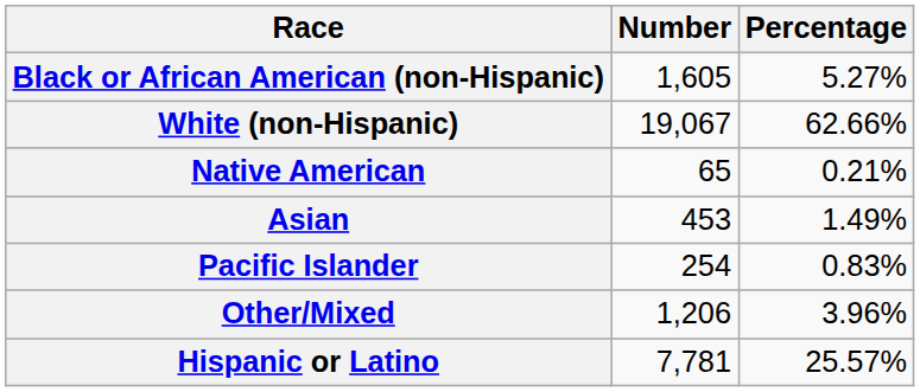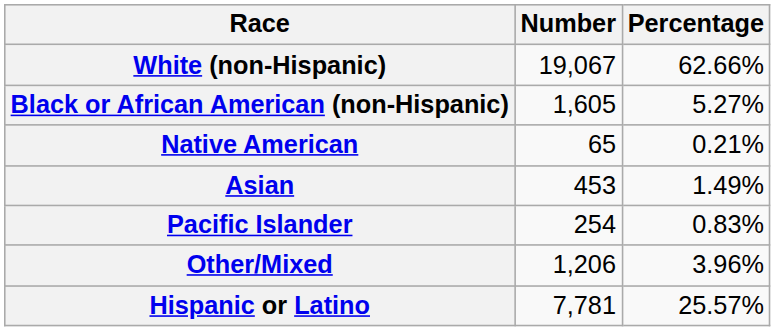 <table class="wikitable" style="text-align:right">
 <tr>
 <th scope="col">Race</th>
 <th scope="col">Number</th>
 <th scope="col">Percentage</th>
 </tr>
 <tr>
+<th scope="row"><a href='#'>White</a> (non-Hispanic)</th>
+<td>19,067</td>
+<td>62.66%</td>
+</tr>
+<tr>
 <th scope="row"><a href='#'>Black or African American</a> (non-Hispanic)</th>
 <td>1,605</td>
 <td>5.27%</td>
-</tr>
-<tr>
-<th scope="row"><a href='#'>White</a> (non-Hispanic)</th>
-<td>19,067</td>
-<td>62.66%</td>
 </tr>
 <tr>
 <th scope="row"><a href='#'>Native American</a></th>
 <td>65</td>
 <td>0.21%</td>
 </tr>
 <tr>
 <th scope="row"><a href='#'>Asian</a></th>
 <td>453</td>
 <td>1.49%</td>
 </tr>
 <tr>
 <th scope="row"><a href='#'>Pacific Islander</a></th>
 <td>254</td>
 <td>0.83%</td>
 </tr>
 <tr>
 <th scope="row"><a href='#'>Other/Mixed</a></th>
 <td>1,206</td>
 <td>3.96%</td>
 </tr>
 <tr>
 <th scope="row"><a href='#'>Hispanic</a> or <a href='#'>Latino</a></th>
 <td>7,781</td>
 <td>25.57%</td>
 </tr>
 </table>
